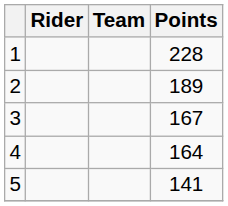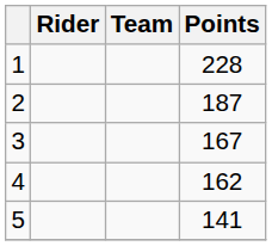 <table class="wikitable">
 <tr>
 <th></th>
 <th>Rider</th>
 <th>Team</th>
 <th>Points</th>
 </tr>
 <tr>
 <td style="text-align:center;">1</td>
 <td> </td>
 <td></td>
 <td style="text-align:center;">228</td>
 </tr>
 <tr>
 <td style="text-align:center;">2</td>
 <td></td>
 <td></td>
-<td style="text-align:center;">189</td>
+<td style="text-align:center;">187</td>
 </tr>
 <tr>
 <td style="text-align:center;">3</td>
 <td> </td>
 <td></td>
 <td style="text-align:center;">167</td>
 </tr>
 <tr>
 <td style="text-align:center;">4</td>
 <td></td>
 <td></td>
-<td style="text-align:center;">164</td>
+<td style="text-align:center;">162</td>
 </tr>
 <tr>
 <td style="text-align:center;">5</td>
 <td></td>
 <td></td>
 <td style="text-align:center;">141</td>
 </tr>
 <tr>
 </tr>
 </table>
